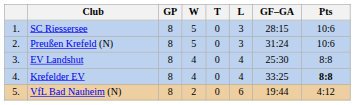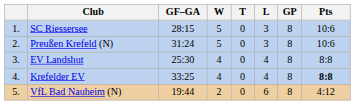 <table class="wikitable">
 <tr>
 <th width="30"></th>
 <th width="200">Club</th>
-<th width="30">GP</th>
+<th width="70">GF–GA</th>
 <th width="30">W</th>
 <th width="30">T</th>
 <th width="30">L</th>
-<th width="70">GF–GA</th>
+<th width="30">GP</th>
 <th width="70">Pts</th>
 </tr>
 <tr bgcolor="#BCD2EE" align="center">
 <td>1.</td>
 <td align="left"><a href='#'>SC Riessersee</a></td>
-<td>8</td>
+<td>28:15</td>
 <td>5</td>
 <td>0</td>
 <td>3</td>
-<td>28:15</td>
+<td>8</td>
 <td>10:6</td>
 </tr>
 <tr bgcolor=#BCD2EE align="center">
 <td>2.</td>
 <td align="left"><a href='#'>Preußen Krefeld</a> (N)</td>
-<td>8</td>
+<td>31:24</td>
 <td>5</td>
 <td>0</td>
 <td>3</td>
-<td>31:24</td>
+<td>8</td>
 <td>10:6</td>
 </tr>
 <tr bgcolor=#BCD2EE align="center">
 <td>3.</td>
 <td align="left"><a href='#'>EV Landshut</a></td>
-<td>8</td>
+<td>25:30</td>
 <td>4</td>
 <td>0</td>
 <td>4</td>
-<td>25:30</td>
+<td>8</td>
 <td>8:8</td>
 </tr>
 <tr bgcolor=#BCD2EE align="center">
 <td>4.</td>
 <td align="left"><a href='#'>Krefelder EV</a></td>
-<td>8</td>
+<td>33:25</td>
 <td>4</td>
 <td>0</td>
 <td>4</td>
-<td>33:25</td>
+<td>8</td>
 <td><strong>8:8</strong></td>
 </tr>
 <tr bgcolor=#EECFA1 align="center">
 <td>5.</td>
 <td align="left"><a href='#'>VfL Bad Nauheim</a> (N)</td>
-<td>8</td>
+<td>19:44</td>
 <td>2</td>
 <td>0</td>
 <td>6</td>
-<td>19:44</td>
+<td>8</td>
 <td>4:12</td>
 </tr>
 </table>
